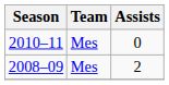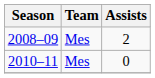 <table class="wikitable" style="text-align: center;">
 <tr>
 <th>Season</th>
 <th>Team</th>
 <th>Assists</th>
 </tr>
 <tr>
+<td><a href='#'>2008–09</a></td>
+<td align="left"><a href='#'>Mes</a></td>
+<td>2</td>
+</tr>
+<tr>
 <td><a href='#'>2010–11</a></td>
 <td align="left"><a href='#'>Mes</a></td>
 <td>0</td>
 </tr>
 <tr>
-<td><a href='#'>2008–09</a></td>
-<td align="left"><a href='#'>Mes</a></td>
-<td>2</td>
-</tr>
-<tr>
 </tr>
 </table>
